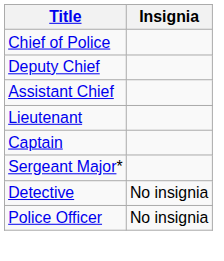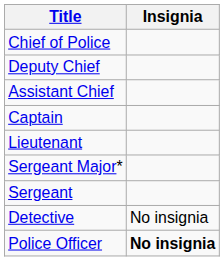 <table class="wikitable">
 <tr>
 <th><a href='#'>Title</a></th>
 <th>Insignia</th>
 </tr>
 <tr>
 <td><a href='#'>Chief of Police</a></td>
 <td></td>
 </tr>
 <tr>
 <td><a href='#'>Deputy Chief</a></td>
 <td></td>
 </tr>
 <tr>
 <td><a href='#'>Assistant Chief</a></td>
 <td></td>
 </tr>
 <tr>
+<td><a href='#'>Captain</a></td>
+<td></td>
+</tr>
+<tr>
 <td><a href='#'>Lieutenant</a></td>
 <td></td>
 </tr>
 <tr>
-<td><a href='#'>Captain</a></td>
+<td><a href='#'>Sergeant Major</a>*</td>
 <td></td>
 </tr>
 <tr>
-<td><a href='#'>Sergeant Major</a>*</td>
+<td><a href='#'>Sergeant</a></td>
 <td></td>
 </tr>
 <tr>
 <td><a href='#'>Detective</a></td>
 <td>No insignia</td>
 </tr>
 <tr>
 <td><a href='#'>Police Officer</a></td>
-<td>No insignia</td>
+<td><strong>No insignia</strong></td>
 </tr>
 </table>
